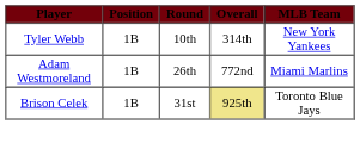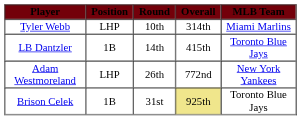 <table cellpadding="1" border="1" cellspacing="0" width="70%">
 <tr>
 <th bgcolor="#73000A" width="20%"><span>Player</span></th>
 <th bgcolor="#73000A" width="10%"><span>Position</span></th>
 <th bgcolor="#73000A" width="10%"><span>Round</span></th>
 <th bgcolor="#73000A" width="10%"><span>Overall</span></th>
 <th bgcolor="#73000A" width="20%"><span>MLB Team</span></th>
 </tr>
 <tr align="center">
 <td><a href='#'>Tyler Webb</a></td>
-<td>1B</td>
+<td>LHP</td>
 <td>10th</td>
 <td>314th</td>
-<td><a href='#'>New York Yankees</a></td>
+<td><a href='#'>Miami Marlins</a></td>
+</tr>
+<tr align="center">
+<td><a href='#'>LB Dantzler</a></td>
+<td>1B</td>
+<td>14th</td>
+<td>415th</td>
+<td><a href='#'>Toronto Blue Jays</a></td>
 </tr>
 <tr align="center">
 <td><a href='#'>Adam Westmoreland</a></td>
-<td>1B</td>
+<td>LHP</td>
 <td>26th</td>
 <td>772nd</td>
-<td><a href='#'>Miami Marlins</a></td>
+<td><a href='#'>New York Yankees</a></td>
 </tr>
 <tr align="center">
 <td><a href='#'>Brison Celek</a></td>
 <td>1B</td>
 <td>31st</td>
 <td style="background: khaki;">925th</td>
 <td>Toronto Blue Jays</td>
 </tr>
 <tr>
 </tr>
 </table>
